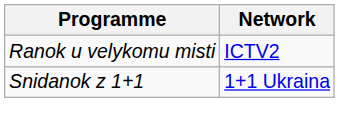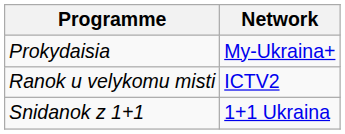 <table class="wikitable">
 <tr>
 <th>Programme</th>
 <th>Network</th>
+</tr>
+<tr>
+<td><em>Prokydaisia</em></td>
+<td><a href='#'>My-Ukraina+</a></td>
 </tr>
 <tr>
 <td><em>Ranok u velykomu misti</em></td>
 <td><a href='#'>ICTV2</a></td>
 </tr>
 <tr>
 <td><em>Snidanok z 1+1</em></td>
 <td><a href='#'>1+1 Ukraina</a></td>
 </tr>
 </table>
